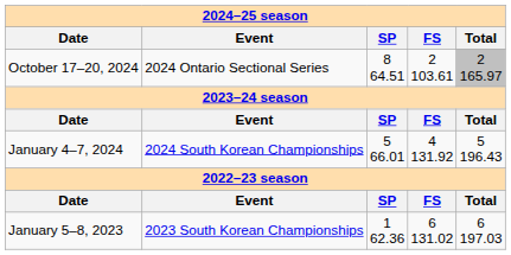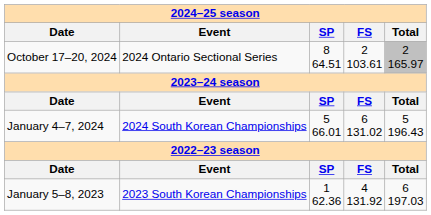 <table class="wikitable">
 <tr>
 <th colspan="6" style="background: #ffdead; text-align:center;"><a href='#'><strong>2024–25 season</strong></a></th>
 </tr>
 <tr>
 <th>Date</th>
 <th>Event</th>
 <th><a href='#'>SP</a></th>
 <th><a href='#'>FS</a></th>
 <th>Total</th>
 </tr>
 <tr>
 <td>October 17–20, 2024</td>
 <td>2024 Ontario Sectional Series</td>
 <td align=center>8 <br> 64.51</td>
 <td align=center>2 <br> 103.61</td>
 <td align=center bgcolor=silver>2 <br> 165.97</td>
 </tr>
 <tr>
 <th colspan="6" style="background: #ffdead; text-align:center;"><a href='#'><strong>2023–24 season</strong></a></th>
 </tr>
 <tr>
 <th>Date</th>
 <th>Event</th>
 <th><a href='#'>SP</a></th>
 <th><a href='#'>FS</a></th>
 <th>Total</th>
 </tr>
 <tr>
 <td>January 4–7, 2024</td>
 <td><a href='#'>2024 South Korean Championships</a></td>
 <td align=center>5 <br> 66.01</td>
-<td align=center>4 <br> 131.92</td>
+<td align=center>6 <br> 131.02</td>
 <td align=center>5 <br> 196.43</td>
 </tr>
 <tr>
 <th colspan="6" style="background: #ffdead; text-align:center;"><strong><a href='#'>2022–23 season</a></strong></th>
 </tr>
 <tr>
 <th>Date</th>
 <th>Event</th>
 <th><a href='#'>SP</a></th>
 <th><a href='#'>FS</a></th>
 <th>Total</th>
 </tr>
 <tr>
 <td>January 5–8, 2023</td>
 <td><a href='#'>2023 South Korean Championships</a></td>
 <td align=center>1 <br> 62.36</td>
-<td align=center>6 <br> 131.02</td>
+<td align=center>4 <br> 131.92</td>
 <td align=center>6 <br> 197.03</td>
 </tr>
 </table>
